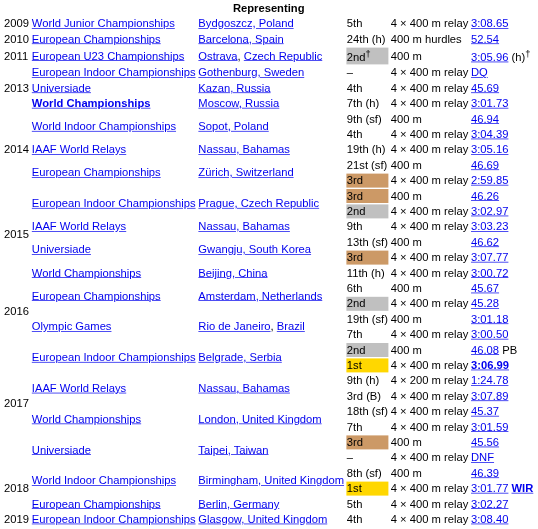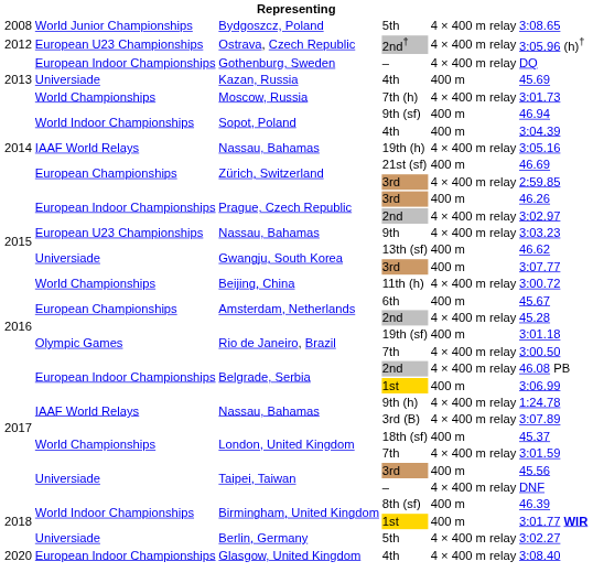 <table>
 <tr>
 <th colspan="6">Representing </th>
 </tr>
 <tr>
-<td>2009</td>
+<td>2008</td>
 <td><a href='#'>World Junior Championships</a></td>
 <td><a href='#'>Bydgoszcz, Poland</a></td>
 <td>5th</td>
 <td>4 × 400 m relay</td>
 <td><a href='#'>3:08.65</a></td>
 </tr>
 <tr>
-<td>2010</td>
-<td><a href='#'>European Championships</a></td>
-<td><a href='#'>Barcelona, Spain</a></td>
-<td>24th (h)</td>
-<td>400 m hurdles</td>
-<td><a href='#'>52.54</a></td>
-</tr>
-<tr>
-<td>2011</td>
+<td>2012</td>
 <td><a href='#'>European U23 Championships</a></td>
 <td><a href='#'>Ostrava</a>, <a href='#'>Czech Republic</a></td>
 <td bgcolor=silver>2nd<sup>†</sup></td>
-<td>400 m</td>
+<td>4 × 400 m relay</td>
 <td><a href='#'>3:05.96</a> (h)<sup>†</sup></td>
 </tr>
 <tr>
 <td rowspan=3>2013</td>
 <td><a href='#'>European Indoor Championships</a></td>
 <td><a href='#'>Gothenburg, Sweden</a></td>
 <td>–</td>
 <td>4 × 400 m relay</td>
 <td><a href='#'>DQ</a></td>
 </tr>
 <tr>
 <td><a href='#'>Universiade</a></td>
 <td><a href='#'>Kazan, Russia</a></td>
 <td>4th</td>
-<td>4 × 400 m relay</td>
+<td>400 m</td>
 <td><a href='#'>45.69</a></td>
 </tr>
 <tr>
-<td><strong><a href='#'>World Championships</a></strong></td>
+<td><a href='#'>World Championships</a></td>
 <td><a href='#'>Moscow, Russia</a></td>
 <td>7th (h)</td>
 <td>4 × 400 m relay</td>
 <td><a href='#'>3:01.73</a></td>
 </tr>
 <tr>
 <td rowspan=5>2014</td>
 <td rowspan=2><a href='#'>World Indoor Championships</a></td>
 <td rowspan=2><a href='#'>Sopot, Poland</a></td>
 <td>9th (sf)</td>
 <td>400 m</td>
 <td><a href='#'>46.94</a></td>
 </tr>
 <tr>
 <td>4th</td>
-<td>4 × 400 m relay</td>
+<td>400 m</td>
 <td><a href='#'>3:04.39</a></td>
 </tr>
 <tr>
 <td><a href='#'>IAAF World Relays</a></td>
 <td><a href='#'>Nassau, Bahamas</a></td>
 <td>19th (h)</td>
 <td>4 × 400 m relay</td>
 <td><a href='#'>3:05.16</a></td>
 </tr>
 <tr>
 <td rowspan=2><a href='#'>European Championships</a></td>
 <td rowspan=2><a href='#'>Zürich, Switzerland</a></td>
 <td>21st (sf)</td>
 <td>400 m</td>
 <td><a href='#'>46.69</a></td>
 </tr>
 <tr>
 <td bgcolor="CC9966">3rd</td>
 <td>4 × 400 m relay</td>
 <td><a href='#'>2:59.85</a></td>
 </tr>
 <tr>
 <td rowspan=6>2015</td>
 <td rowspan=2><a href='#'>European Indoor Championships</a></td>
 <td rowspan=2><a href='#'>Prague, Czech Republic</a></td>
 <td bgcolor="CC9966">3rd</td>
 <td>400 m</td>
 <td><a href='#'>46.26</a></td>
 </tr>
 <tr>
 <td bgcolor=silver>2nd</td>
 <td>4 × 400 m relay</td>
 <td><a href='#'>3:02.97</a></td>
 </tr>
 <tr>
-<td><a href='#'>IAAF World Relays</a></td>
+<td><a href='#'>European U23 Championships</a></td>
 <td><a href='#'>Nassau, Bahamas</a></td>
 <td>9th</td>
 <td>4 × 400 m relay</td>
 <td><a href='#'>3:03.23</a></td>
 </tr>
 <tr>
 <td rowspan=2><a href='#'>Universiade</a></td>
 <td rowspan=2><a href='#'>Gwangju, South Korea</a></td>
 <td>13th (sf)</td>
 <td>400 m</td>
 <td><a href='#'>46.62</a></td>
 </tr>
 <tr>
 <td bgcolor=cc9966>3rd</td>
-<td>4 × 400 m relay</td>
+<td>400 m</td>
 <td><a href='#'>3:07.77</a></td>
 </tr>
 <tr>
 <td><a href='#'>World Championships</a></td>
 <td><a href='#'>Beijing, China</a></td>
 <td>11th (h)</td>
 <td>4 × 400 m relay</td>
 <td><a href='#'>3:00.72</a></td>
 </tr>
 <tr>
 <td rowspan=4>2016</td>
 <td rowspan=2><a href='#'>European Championships</a></td>
 <td rowspan=2><a href='#'>Amsterdam, Netherlands</a></td>
 <td>6th</td>
 <td>400 m</td>
 <td><a href='#'>45.67</a></td>
 </tr>
 <tr>
 <td bgcolor=silver>2nd</td>
 <td>4 × 400 m relay</td>
 <td><a href='#'>45.28</a></td>
 </tr>
 <tr>
 <td rowspan=2><a href='#'>Olympic Games</a></td>
 <td rowspan=2><a href='#'>Rio de Janeiro</a>, <a href='#'>Brazil</a></td>
 <td>19th (sf)</td>
 <td>400 m</td>
 <td><a href='#'>3:01.18</a></td>
 </tr>
 <tr>
 <td>7th</td>
 <td>4 × 400 m relay</td>
 <td><a href='#'>3:00.50</a></td>
 </tr>
 <tr>
 <td rowspan=8>2017</td>
 <td rowspan=2><a href='#'>European Indoor Championships</a></td>
 <td rowspan=2><a href='#'>Belgrade, Serbia</a></td>
 <td bgcolor=silver>2nd</td>
-<td>400 m</td>
+<td>4 × 400 m relay</td>
 <td><a href='#'>46.08</a> PB</td>
 </tr>
 <tr>
 <td bgcolor="gold">1st</td>
-<td>4 × 400 m relay</td>
-<td><strong><a href='#'>3:06.99</a></strong></td>
+<td>400 m</td>
+<td><a href='#'>3:06.99</a></td>
 </tr>
 <tr>
 <td rowspan=2><a href='#'>IAAF World Relays</a></td>
 <td rowspan=2><a href='#'>Nassau, Bahamas</a></td>
 <td>9th (h)</td>
-<td>4 × 200 m relay</td>
+<td>4 × 400 m relay</td>
 <td><a href='#'>1:24.78</a></td>
 </tr>
 <tr>
 <td>3rd (B)</td>
 <td>4 × 400 m relay</td>
 <td><a href='#'>3:07.89</a></td>
 </tr>
 <tr>
 <td rowspan=2><a href='#'>World Championships</a></td>
 <td rowspan=2><a href='#'>London, United Kingdom</a></td>
 <td>18th (sf)</td>
-<td>4 × 400 m relay</td>
+<td>400 m</td>
 <td><a href='#'>45.37</a></td>
 </tr>
 <tr>
 <td>7th</td>
 <td>4 × 400 m relay</td>
 <td><a href='#'>3:01.59</a></td>
 </tr>
 <tr>
 <td rowspan=2><a href='#'>Universiade</a></td>
 <td rowspan=2><a href='#'>Taipei, Taiwan</a></td>
 <td bgcolor=cc9966>3rd</td>
 <td>400 m</td>
 <td><a href='#'>45.56</a></td>
 </tr>
 <tr>
 <td>–</td>
 <td>4 × 400 m relay</td>
 <td><a href='#'>DNF</a></td>
 </tr>
 <tr>
 <td rowspan=3>2018</td>
 <td rowspan=2><a href='#'>World Indoor Championships</a></td>
 <td rowspan=2><a href='#'>Birmingham, United Kingdom</a></td>
 <td>8th (sf)</td>
 <td>400 m</td>
 <td><a href='#'>46.39</a></td>
 </tr>
 <tr>
 <td bgcolor=gold>1st</td>
-<td>4 × 400 m relay</td>
+<td>400 m</td>
 <td><a href='#'>3:01.77</a> <strong><a href='#'>WIR</a></strong></td>
 </tr>
 <tr>
-<td><a href='#'>European Championships</a></td>
+<td><a href='#'>Universiade</a></td>
 <td><a href='#'>Berlin, Germany</a></td>
 <td>5th</td>
 <td>4 × 400 m relay</td>
 <td><a href='#'>3:02.27</a></td>
 </tr>
 <tr>
-<td>2019</td>
+<td>2020</td>
 <td><a href='#'>European Indoor Championships</a></td>
 <td><a href='#'>Glasgow, United Kingdom</a></td>
 <td>4th</td>
 <td>4 × 400 m relay</td>
 <td><a href='#'>3:08.40</a></td>
 </tr>
 </table>
